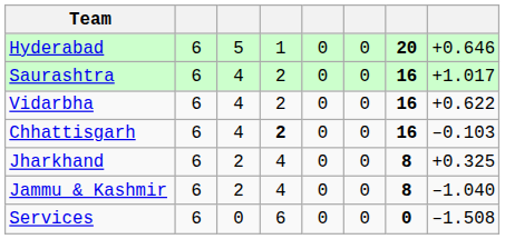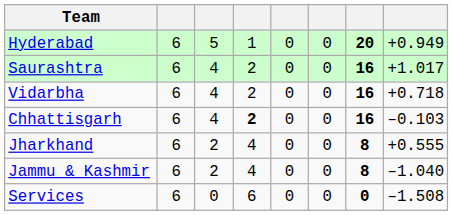 <table class="wikitable" style="text-align:center">
 <tr>
 <th style="width:120px">Team</th>
 <th style="width:25px"></th>
 <th style="width:25px"></th>
 <th style="width:25px"></th>
 <th style="width:25px"></th>
 <th style="width:25px"></th>
 <th style="width:25px"></th>
 <th style="width:40px;"></th>
 </tr>
 <tr style="background:#cfc;">
 <td style="text-align:left"><a href='#'>Hyderabad</a></td>
 <td>6</td>
 <td>5</td>
 <td>1</td>
 <td>0</td>
 <td>0</td>
 <td><strong>20</strong></td>
-<td>+0.646</td>
+<td>+0.949</td>
 </tr>
 <tr style="background:#cfc;">
 <td style="text-align:left"><a href='#'>Saurashtra</a></td>
 <td>6</td>
 <td>4</td>
 <td>2</td>
 <td>0</td>
 <td>0</td>
 <td><strong>16</strong></td>
 <td>+1.017</td>
 </tr>
 <tr>
 <td style="text-align:left"><a href='#'>Vidarbha</a></td>
 <td>6</td>
 <td>4</td>
 <td>2</td>
 <td>0</td>
 <td>0</td>
 <td><strong>16</strong></td>
-<td>+0.622</td>
+<td>+0.718</td>
 </tr>
 <tr>
 <td style="text-align:left"><a href='#'>Chhattisgarh</a></td>
 <td>6</td>
 <td>4</td>
 <td><strong>2</strong></td>
 <td>0</td>
 <td>0</td>
 <td><strong>16</strong></td>
 <td>–0.103</td>
 </tr>
 <tr>
 <td style="text-align:left"><a href='#'>Jharkhand</a></td>
 <td>6</td>
 <td>2</td>
 <td>4</td>
 <td>0</td>
 <td>0</td>
 <td><strong>8</strong></td>
-<td>+0.325</td>
+<td>+0.555</td>
 </tr>
 <tr>
 <td style="text-align:left"><a href='#'>Jammu & Kashmir</a></td>
 <td>6</td>
 <td>2</td>
 <td>4</td>
 <td>0</td>
 <td>0</td>
 <td><strong>8</strong></td>
 <td>–1.040</td>
 </tr>
 <tr>
 <td style="text-align:left"><a href='#'>Services</a></td>
 <td>6</td>
 <td>0</td>
 <td>6</td>
 <td>0</td>
 <td>0</td>
 <td><strong>0</strong></td>
 <td>–1.508</td>
 </tr>
 </table>
